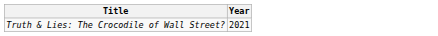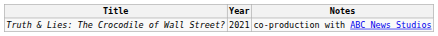 <table class="wikitable sortable">
 <tr>
 <th>Title</th>
 <th>Year</th>
+<th>Notes</th>
 </tr>
 <tr>
 <td><em>Truth & Lies: The Crocodile of Wall Street?</em></td>
 <td>2021</td>
+<td>co-production with <a href='#'>ABC News Studios</a></td>
 </tr>
 </table>
